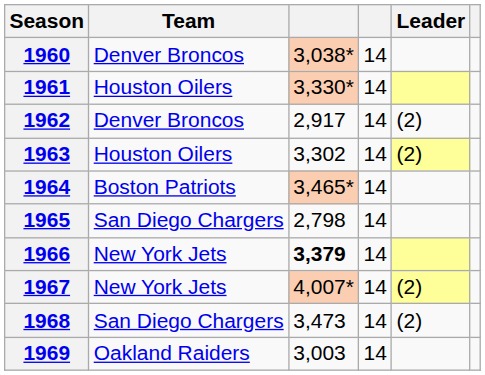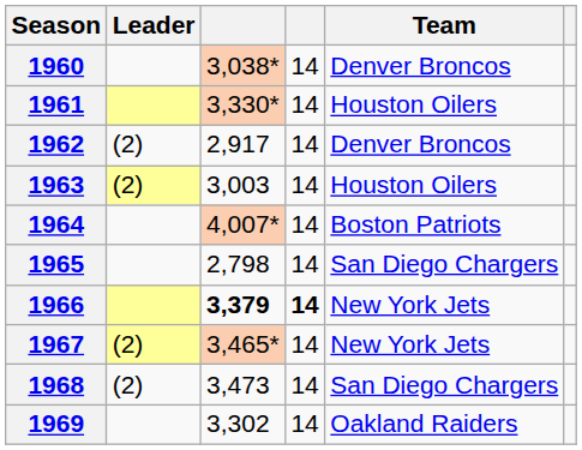 <table class="sortable wikitable">
 <tr>
 <th scope=col>Season</th>
-<th scope=col>Team</th>
+<th scope=col>Leader</th>
 <th scope=col></th>
 <th scope=col></th>
-<th scope=col>Leader</th>
+<th scope=col>Team</th>
 <th scope=col class= "unsortable"></th>
 </tr>
 <tr>
 <th scope=row><a href='#'>1960</a></th>
-<td><a href='#'>Denver Broncos</a></td>
+<td></td>
 <td style="background-color:#FBCEB1">3,038*</td>
 <td>14</td>
-<td></td>
+<td><a href='#'>Denver Broncos</a></td>
 <td></td>
 </tr>
 <tr>
 <th scope=row><a href='#'>1961</a></th>
-<td><a href='#'>Houston Oilers</a></td>
+<td style="background:#FFFF99;"></td>
 <td style="background-color:#FBCEB1">3,330*</td>
 <td>14</td>
-<td style="background:#FFFF99;"></td>
+<td><a href='#'>Houston Oilers</a></td>
 <td></td>
 </tr>
 <tr>
 <th scope=row><a href='#'>1962</a></th>
-<td><a href='#'>Denver Broncos</a></td>
+<td> (2)</td>
 <td>2,917</td>
 <td>14</td>
-<td> (2)</td>
+<td><a href='#'>Denver Broncos</a></td>
 <td></td>
 </tr>
 <tr>
 <th scope=row><a href='#'>1963</a></th>
+<td style="background:#FFFF99;"> (2)</td>
+<td>3,003</td>
+<td>14</td>
 <td><a href='#'>Houston Oilers</a></td>
-<td>3,302</td>
-<td>14</td>
-<td style="background:#FFFF99;"> (2)</td>
 <td></td>
 </tr>
 <tr>
 <th scope=row><a href='#'>1964</a></th>
+<td></td>
+<td style="background-color:#FBCEB1">4,007*</td>
+<td>14</td>
 <td><a href='#'>Boston Patriots</a></td>
-<td style="background-color:#FBCEB1">3,465*</td>
-<td>14</td>
-<td></td>
 <td></td>
 </tr>
 <tr>
 <th scope=row><a href='#'>1965</a></th>
-<td><a href='#'>San Diego Chargers</a></td>
+<td></td>
 <td>2,798</td>
 <td>14</td>
-<td></td>
+<td><a href='#'>San Diego Chargers</a></td>
 <td></td>
 </tr>
 <tr>
 <th scope=row><a href='#'>1966</a></th>
+<td style="background:#FFFF99;"></td>
+<td><strong>3,379</strong></td>
+<td><strong>14</strong></td>
 <td><a href='#'>New York Jets</a></td>
-<td><strong>3,379</strong></td>
-<td>14</td>
-<td style="background:#FFFF99;"></td>
 <td></td>
 </tr>
 <tr>
 <th scope=row><a href='#'>1967</a></th>
+<td style="background:#FFFF99;"> (2)</td>
+<td style="background-color:#FBCEB1">3,465*</td>
+<td>14</td>
 <td><a href='#'>New York Jets</a></td>
-<td style="background-color:#FBCEB1">4,007*</td>
-<td>14</td>
-<td style="background:#FFFF99;"> (2)</td>
 <td></td>
 </tr>
 <tr>
 <th scope=row><a href='#'>1968</a></th>
-<td><a href='#'>San Diego Chargers</a></td>
+<td> (2)</td>
 <td>3,473</td>
 <td>14</td>
-<td> (2)</td>
+<td><a href='#'>San Diego Chargers</a></td>
 <td></td>
 </tr>
 <tr>
 <th scope=row><a href='#'>1969</a></th>
+<td></td>
+<td>3,302</td>
+<td>14</td>
 <td><a href='#'>Oakland Raiders</a></td>
-<td>3,003</td>
-<td>14</td>
-<td></td>
 <td></td>
 </tr>
 </table>
